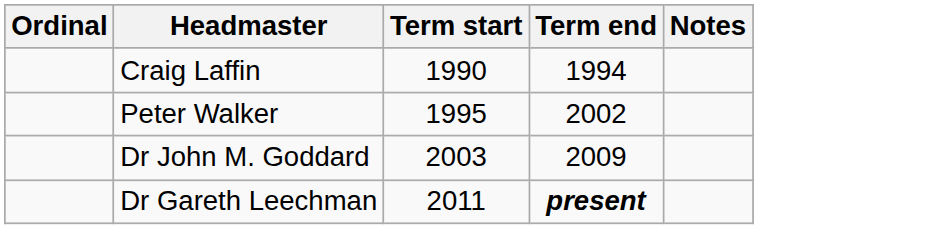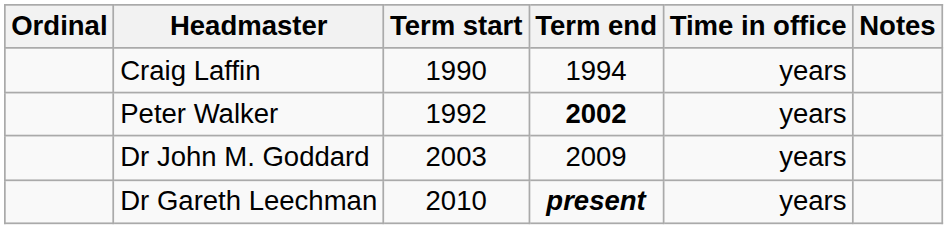 <table class="wikitable sortable">
 <tr>
 <th>Ordinal</th>
 <th>Headmaster</th>
 <th>Term start</th>
 <th>Term end</th>
+<th>Time in office</th>
 <th>Notes</th>
 </tr>
 <tr>
 <td align=center></td>
 <td>Craig Laffin</td>
 <td align=center>1990</td>
 <td align=center>1994</td>
+<td align=right> years</td>
 <td></td>
 </tr>
 <tr>
 <td align=center></td>
 <td>Peter Walker</td>
-<td align=center>1995</td>
-<td align=center>2002</td>
+<td align=center>1992</td>
+<td align=center><strong>2002</strong></td>
+<td align=right> years</td>
 <td></td>
 </tr>
 <tr>
 <td align=center></td>
 <td>Dr John M. Goddard</td>
 <td align=center>2003</td>
 <td align=center>2009</td>
+<td align=right> years</td>
 <td></td>
 </tr>
 <tr>
 <td align=center></td>
 <td>Dr Gareth Leechman</td>
-<td align=center>2011</td>
+<td align=center>2010</td>
 <td align=center><strong><em>present</em></strong></td>
+<td align=right> years</td>
 <td></td>
 </tr>
 </table>
